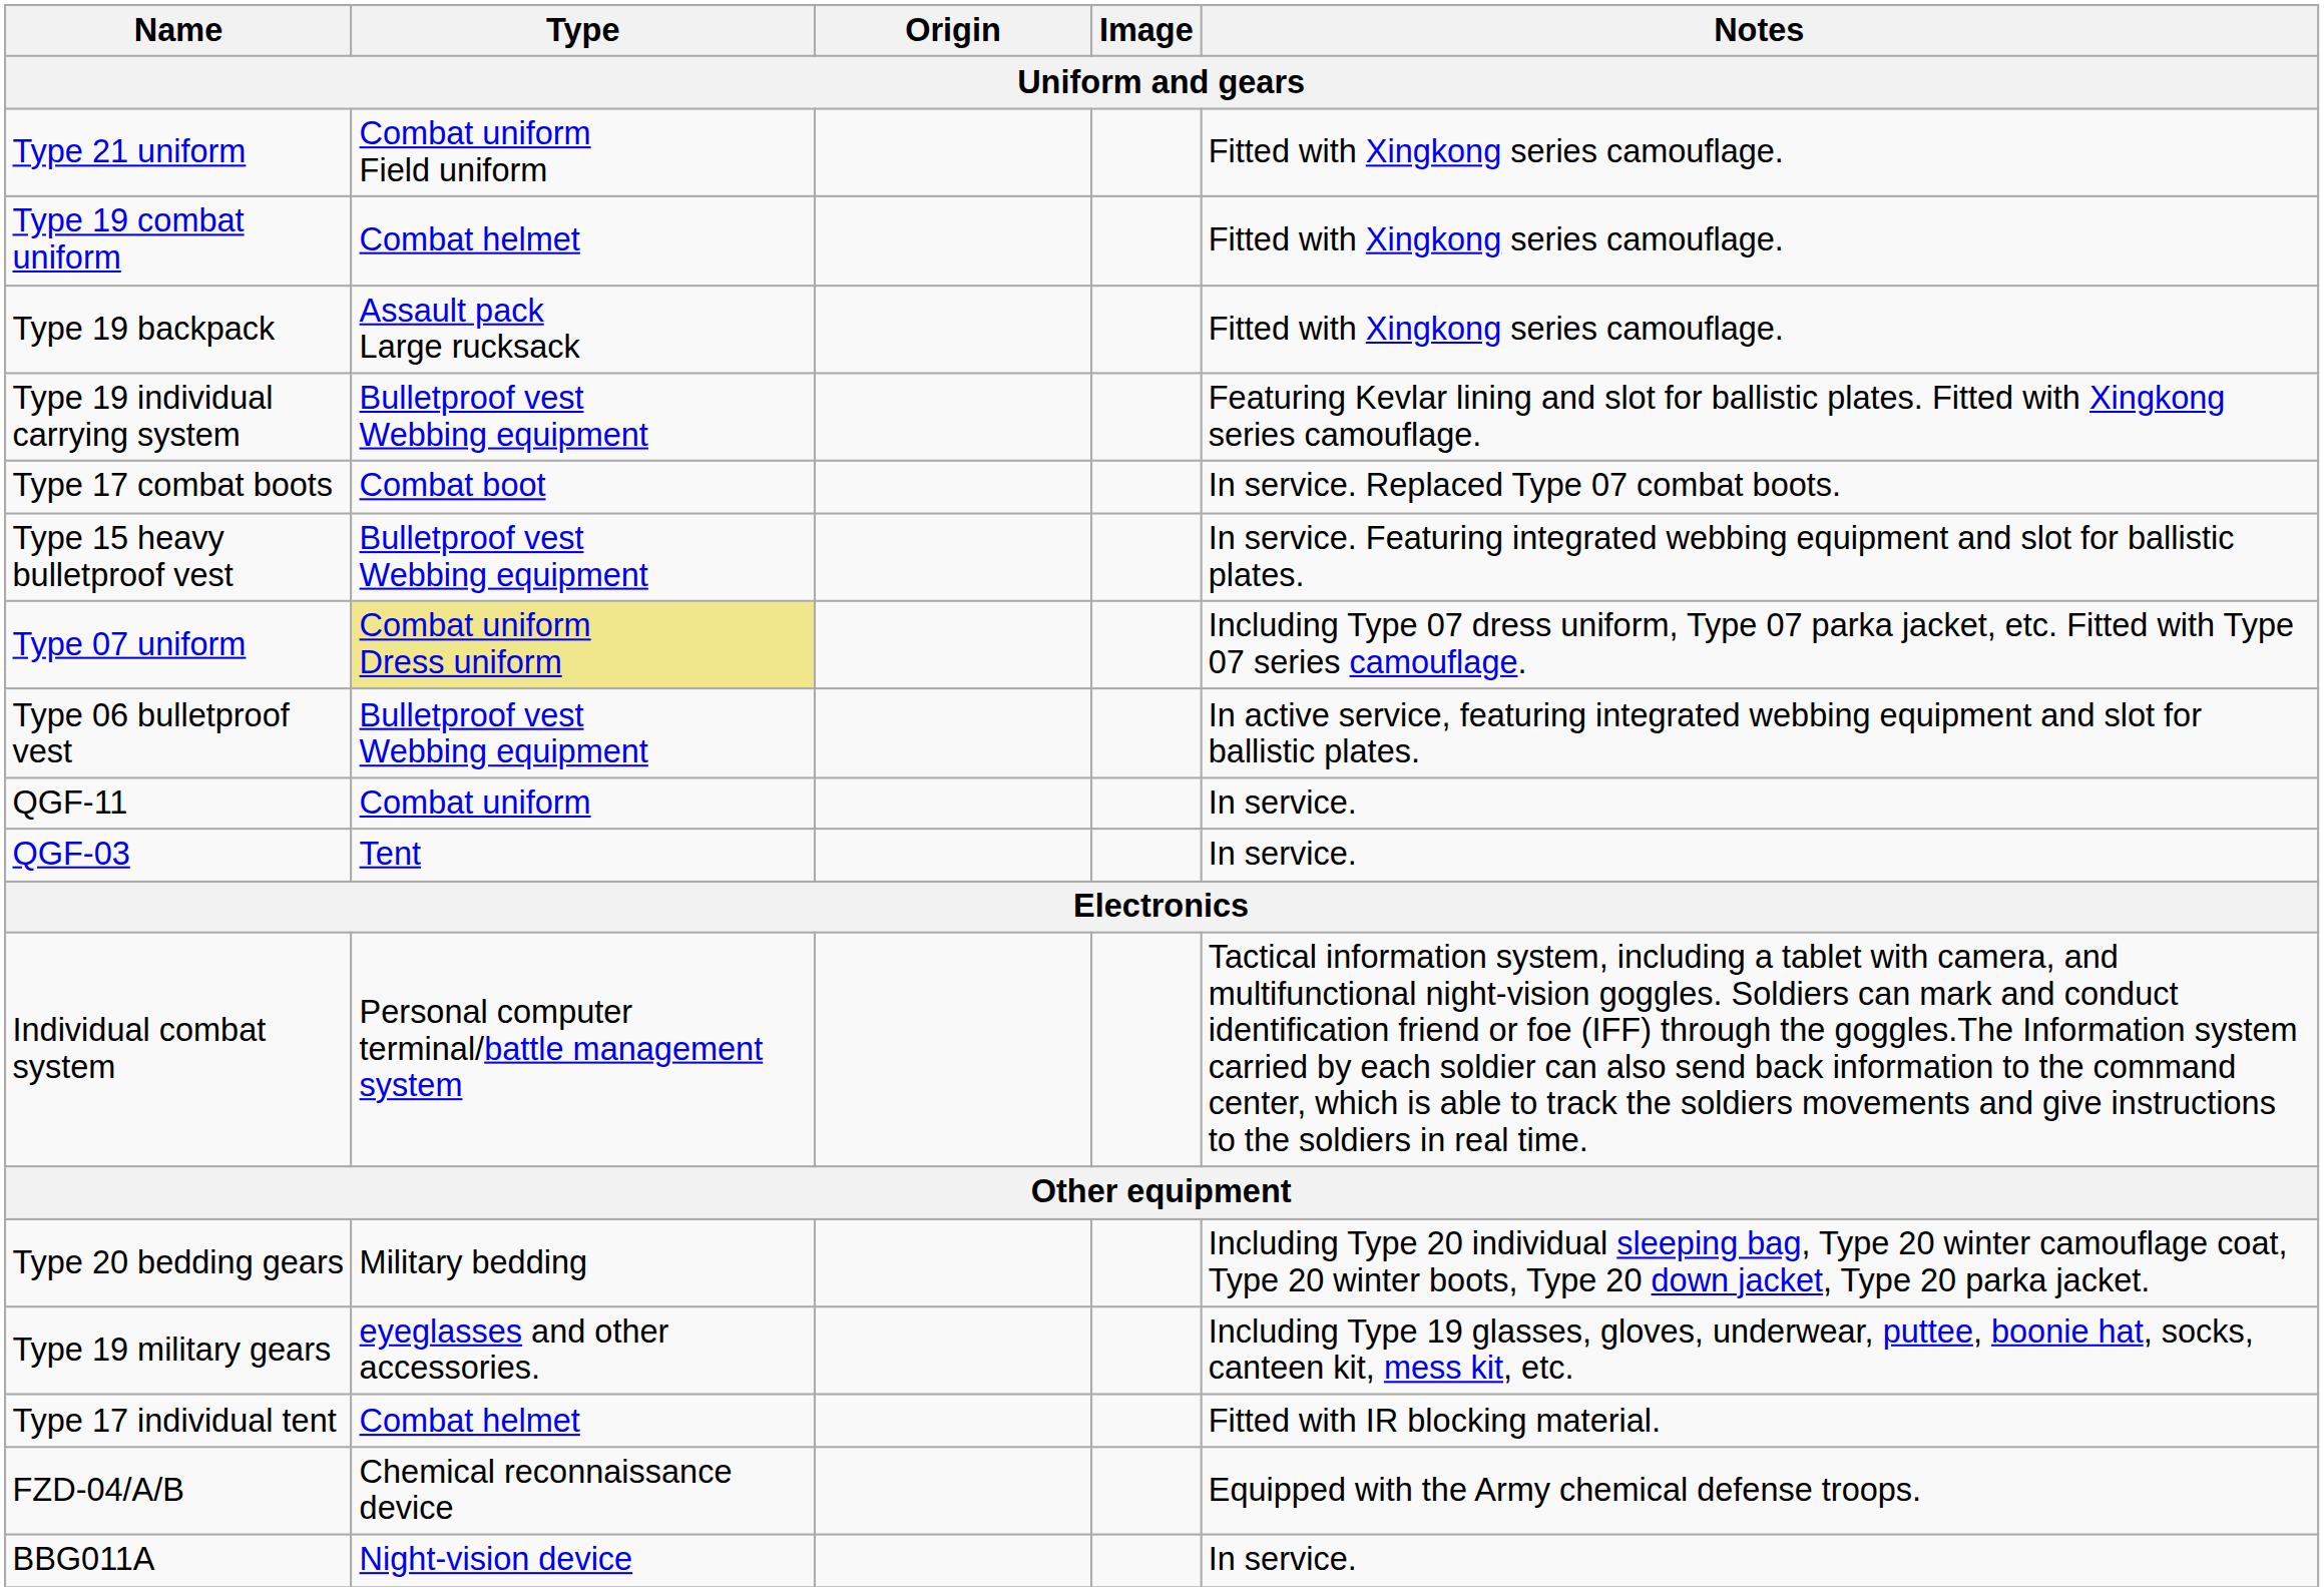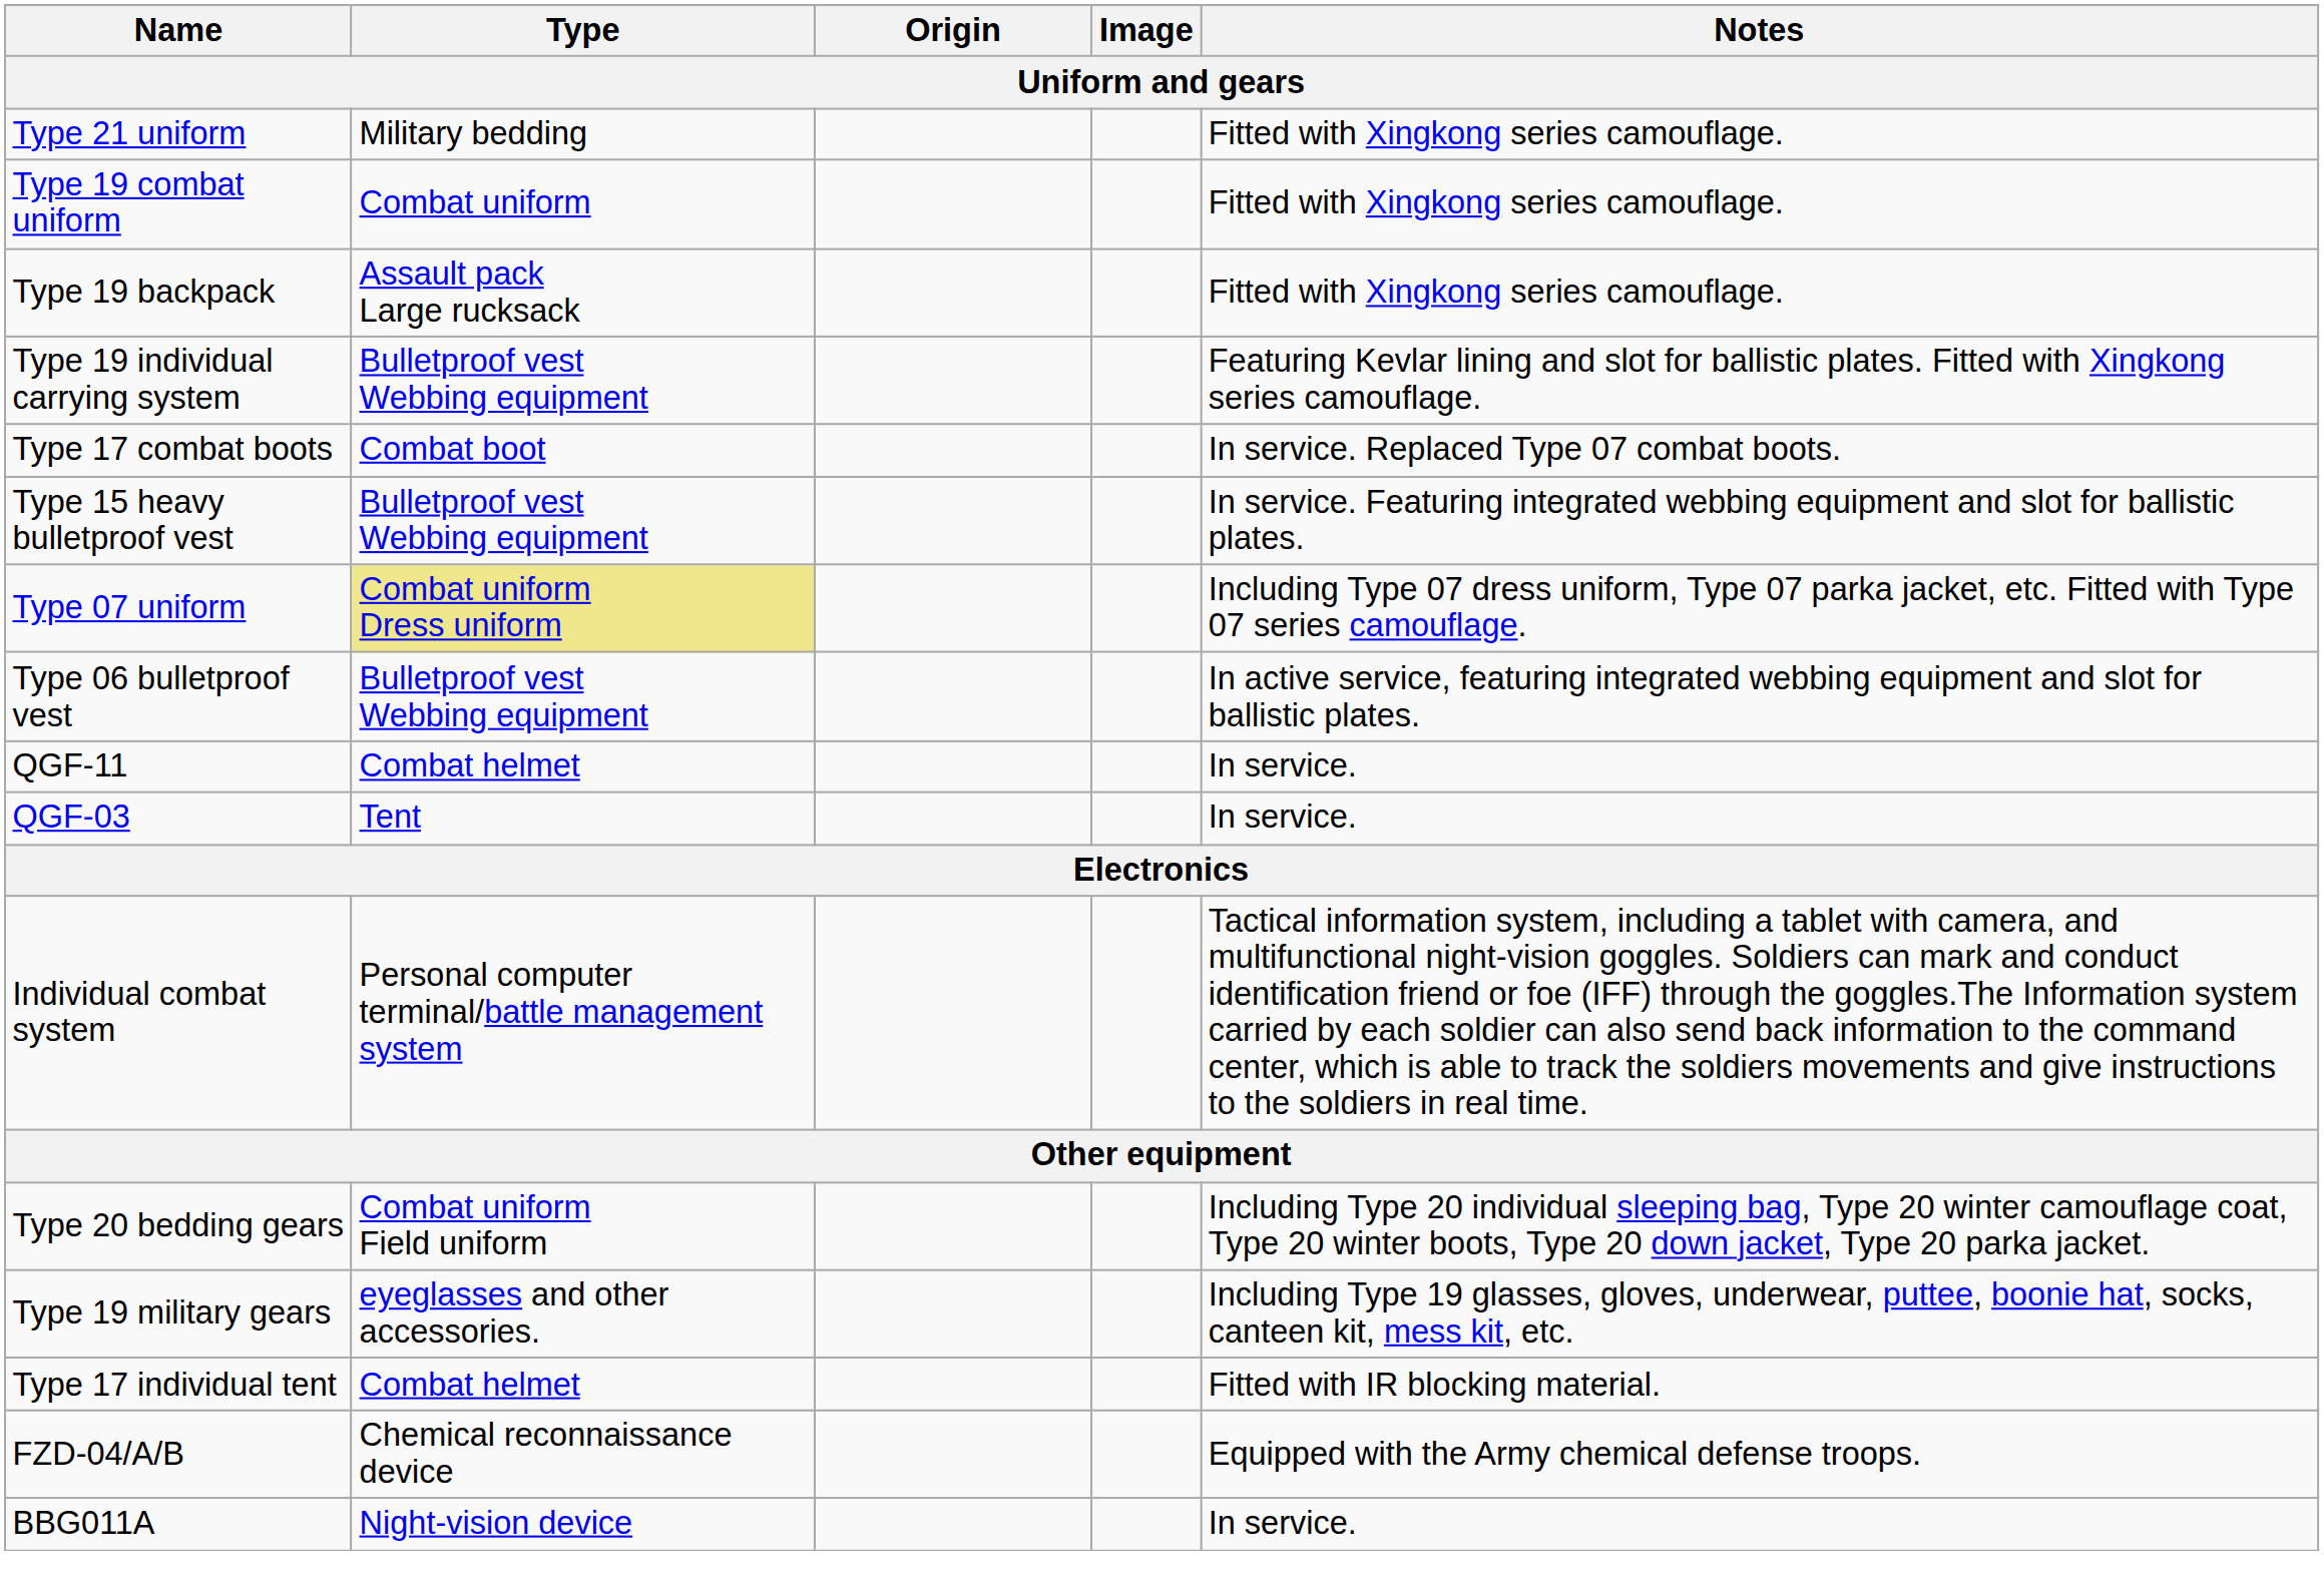 <table class="wikitable" style="width:90%;">
 <tr>
 <th style="width:15%;">Name</th>
 <th style="width:20%;">Type</th>
 <th style="width:12%;">Origin</th>
 <th>Image</th>
 <th>Notes</th>
 </tr>
 <tr>
 <th colspan="5">Uniform and gears</th>
 </tr>
 <tr>
 <td><a href='#'>Type 21 uniform</a></td>
-<td><a href='#'>Combat uniform</a><br>Field uniform</td>
+<td>Military bedding</td>
 <td></td>
 <td></td>
 <td>Fitted with <a href='#'>Xingkong</a> series camouflage.</td>
 </tr>
 <tr>
 <td><a href='#'>Type 19 combat uniform</a></td>
-<td><a href='#'>Combat helmet</a></td>
+<td><a href='#'>Combat uniform</a></td>
 <td></td>
 <td></td>
 <td>Fitted with <a href='#'>Xingkong</a> series camouflage.</td>
 </tr>
 <tr>
 <td>Type 19 backpack</td>
 <td><a href='#'>Assault pack</a><br>Large rucksack</td>
 <td></td>
 <td></td>
 <td>Fitted with <a href='#'>Xingkong</a> series camouflage.</td>
 </tr>
 <tr>
 <td>Type 19 individual carrying system</td>
 <td><a href='#'>Bulletproof vest</a><br><a href='#'>Webbing equipment</a></td>
 <td></td>
 <td></td>
 <td>Featuring Kevlar lining and slot for ballistic plates. Fitted with <a href='#'>Xingkong</a> series camouflage.</td>
 </tr>
 <tr>
 <td>Type 17 combat boots</td>
 <td><a href='#'>Combat boot</a></td>
 <td></td>
 <td></td>
 <td>In service. Replaced Type 07 combat boots.</td>
 </tr>
 <tr>
 <td>Type 15 heavy bulletproof vest</td>
 <td><a href='#'>Bulletproof vest</a><br><a href='#'>Webbing equipment</a></td>
 <td></td>
 <td></td>
 <td>In service. Featuring integrated webbing equipment and slot for ballistic plates.</td>
 </tr>
 <tr>
 <td><a href='#'>Type 07 uniform</a></td>
 <td style="background: khaki;"><a href='#'>Combat uniform</a><br><a href='#'>Dress uniform</a></td>
 <td></td>
 <td></td>
 <td>Including Type 07 dress uniform, Type 07 parka jacket, etc. Fitted with Type 07 series <a href='#'>camouflage</a>.</td>
 </tr>
 <tr>
 <td>Type 06 bulletproof vest</td>
 <td><a href='#'>Bulletproof vest</a><br><a href='#'>Webbing equipment</a></td>
 <td></td>
 <td></td>
 <td>In active service, featuring integrated webbing equipment and slot for ballistic plates.</td>
 </tr>
 <tr>
 <td>QGF-11</td>
-<td><a href='#'>Combat uniform</a></td>
+<td><a href='#'>Combat helmet</a></td>
 <td></td>
 <td></td>
 <td>In service.</td>
 </tr>
 <tr>
 <td><a href='#'>QGF-03</a></td>
 <td><a href='#'>Tent</a></td>
 <td></td>
 <td></td>
 <td>In service.</td>
 </tr>
 <tr>
 <th colspan="5">Electronics</th>
 </tr>
 <tr>
 <td>Individual combat system</td>
 <td>Personal computer terminal/<a href='#'>battle management system</a></td>
 <td></td>
 <td></td>
 <td>Tactical information system, including a tablet with camera, and multifunctional night-vision goggles. Soldiers can mark and conduct identification friend or foe (IFF) through the goggles.The Information system carried by each soldier can also send back information to the command center, which is able to track the soldiers movements and give instructions to the soldiers in real time.</td>
 </tr>
 <tr>
 <th colspan="6">Other equipment</th>
 </tr>
 <tr>
 <td>Type 20 bedding gears</td>
-<td>Military bedding</td>
+<td><a href='#'>Combat uniform</a><br>Field uniform</td>
 <td></td>
 <td></td>
 <td>Including Type 20 individual <a href='#'>sleeping bag</a>, Type 20 winter camouflage coat, Type 20 winter boots, Type 20 <a href='#'>down jacket</a>, Type 20 parka jacket.</td>
 </tr>
 <tr>
 <td>Type 19 military gears</td>
 <td><a href='#'>eyeglasses</a> and other accessories.</td>
 <td></td>
 <td></td>
 <td>Including Type 19 glasses, gloves, underwear, <a href='#'>puttee</a>, <a href='#'>boonie hat</a>, socks, canteen kit, <a href='#'>mess kit</a>, etc.</td>
 </tr>
 <tr>
 <td>Type 17 individual tent</td>
 <td><a href='#'>Combat helmet</a></td>
 <td></td>
 <td></td>
 <td>Fitted with IR blocking material.</td>
 </tr>
 <tr>
 <td>FZD-04/A/B</td>
 <td>Chemical reconnaissance device</td>
 <td></td>
 <td></td>
 <td>Equipped with the Army chemical defense troops.</td>
 </tr>
 <tr>
 <td>BBG011A</td>
 <td><a href='#'>Night-vision device</a></td>
 <td></td>
 <td></td>
 <td>In service.</td>
 </tr>
 </table>
